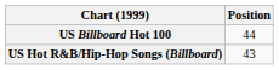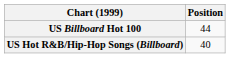 <table class="wikitable sortable plainrowheaders">
 <tr>
 <th>Chart (1999)</th>
 <th>Position</th>
 </tr>
 <tr>
 <th scope="row">US <em>Billboard</em> Hot 100</th>
 <td align="center">44</td>
 </tr>
 <tr>
 <th scope="row">US Hot R&B/Hip-Hop Songs (<em>Billboard</em>)</th>
-<td align="center">43</td>
+<td align="center">40</td>
 </tr>
 </table>
